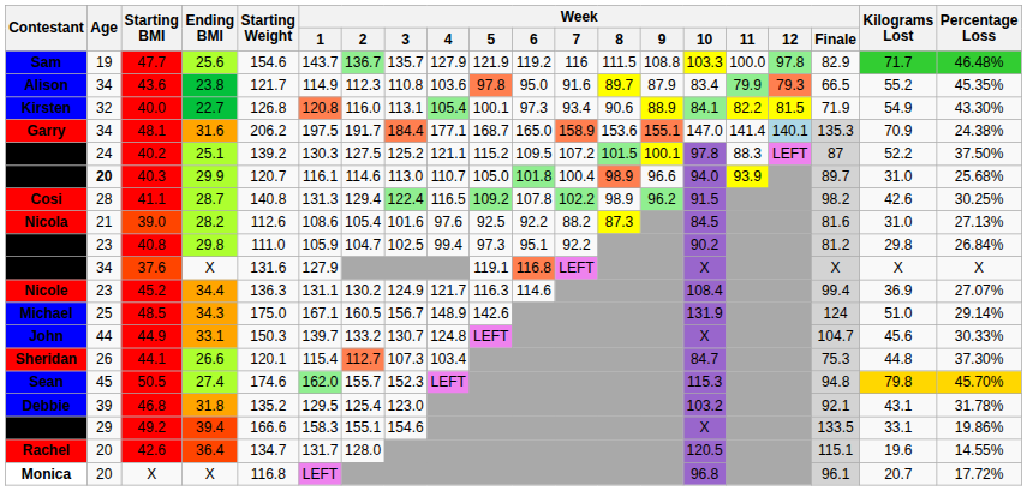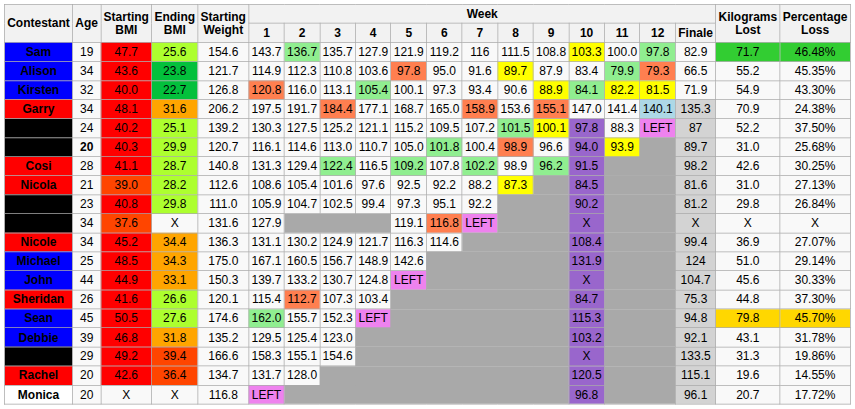 <table class="wikitable" style="text-align:center" align="center">
 <tr>
 <th rowspan=2>Contestant</th>
 <th rowspan=2>Age</th>
 <th rowspan=2>Starting<br>BMI</th>
 <th rowspan=2>Ending<br>BMI</th>
 <th rowspan=2>Starting<br>Weight</th>
 <th colspan=13>Week</th>
 <th rowspan=2>Kilograms<br> Lost</th>
 <th rowspan=2>Percentage <br> Loss</th>
 </tr>
 <tr>
 <th>1</th>
 <th>2</th>
 <th>3</th>
 <th>4</th>
 <th>5</th>
 <th>6</th>
 <th>7</th>
 <th>8</th>
 <th>9</th>
 <th>10</th>
 <th>11</th>
 <th>12</th>
 <th>Finale</th>
 </tr>
 <tr>
 <td bgcolor="blue"><span><strong>Sam</strong></span></td>
 <td>19</td>
 <td bgcolor="red">47.7</td>
 <td bgcolor="greenyellow">25.6</td>
 <td>154.6</td>
 <td>143.7</td>
 <td bgcolor="lightgreen">136.7</td>
 <td>135.7</td>
 <td>127.9</td>
 <td>121.9</td>
 <td>119.2</td>
 <td>116</td>
 <td>111.5</td>
 <td>108.8</td>
 <td bgcolor="yellow">103.3</td>
 <td>100.0</td>
 <td bgcolor="lightgreen">97.8</td>
 <td>82.9</td>
 <td bgcolor="limegreen">71.7</td>
 <td bgcolor="limegreen">46.48%</td>
 </tr>
 <tr>
 <td bgcolor=blue><span><strong>Alison</strong></span></td>
 <td>34</td>
 <td bgcolor="red">43.6</td>
 <td bgcolor="#03C03C">23.8</td>
 <td>121.7</td>
 <td>114.9</td>
 <td>112.3</td>
 <td>110.8</td>
 <td>103.6</td>
 <td bgcolor="coral">97.8</td>
 <td>95.0</td>
 <td>91.6</td>
 <td bgcolor="yellow">89.7</td>
 <td>87.9</td>
 <td>83.4</td>
 <td bgcolor="lightgreen">79.9</td>
 <td bgcolor="coral">79.3</td>
 <td>66.5</td>
 <td>55.2</td>
 <td>45.35%</td>
 </tr>
 <tr>
 <td bgcolor=blue><span><strong>Kirsten</strong></span></td>
 <td>32</td>
 <td bgcolor="red">40.0</td>
 <td bgcolor="#03C03C">22.7</td>
 <td>126.8</td>
 <td bgcolor="coral">120.8</td>
 <td>116.0</td>
 <td>113.1</td>
 <td bgcolor="lightgreen">105.4</td>
 <td>100.1</td>
 <td>97.3</td>
 <td>93.4</td>
 <td>90.6</td>
 <td bgcolor="yellow">88.9</td>
 <td bgcolor="lightgreen">84.1</td>
 <td bgcolor="yellow">82.2</td>
 <td bgcolor="yellow">81.5</td>
 <td>71.9</td>
 <td>54.9</td>
 <td>43.30%</td>
 </tr>
 <tr>
 <td bgcolor="red"><span><strong>Garry</strong></span></td>
 <td>34</td>
 <td bgcolor="red">48.1</td>
 <td bgcolor="orange">31.6</td>
 <td>206.2</td>
 <td>197.5</td>
 <td>191.7</td>
 <td bgcolor="coral">184.4</td>
 <td>177.1</td>
 <td>168.7</td>
 <td>165.0</td>
 <td bgcolor="coral">158.9</td>
 <td>153.6</td>
 <td bgcolor="coral">155.1</td>
 <td>147.0</td>
 <td>141.4</td>
 <td bgcolor="lightblue">140.1</td>
 <td bgcolor="lightgrey">135.3</td>
 <td>70.9</td>
 <td>24.38%</td>
 </tr>
 <tr>
 <td bgcolor="black"><span><strong>Bryce</strong></span></td>
 <td>24</td>
 <td bgcolor="red">40.2</td>
 <td bgcolor="greenyellow">25.1</td>
 <td>139.2</td>
 <td>130.3</td>
 <td>127.5</td>
 <td>125.2</td>
 <td>121.1</td>
 <td>115.2</td>
 <td>109.5</td>
 <td>107.2</td>
 <td bgcolor="lightgreen">101.5</td>
 <td bgcolor="yellow">100.1</td>
 <td bgcolor="#9966CC">97.8</td>
 <td>88.3</td>
 <td bgcolor="violet">LEFT</td>
 <td bgcolor="lightgrey">87</td>
 <td>52.2</td>
 <td>37.50%</td>
 </tr>
 <tr>
 <td bgcolor="black"><span><strong>Michelle</strong></span></td>
 <td><strong>20</strong></td>
 <td bgcolor="red">40.3</td>
 <td bgcolor="greenyellow">29.9</td>
 <td>120.7</td>
 <td>116.1</td>
 <td>114.6</td>
 <td>113.0</td>
 <td>110.7</td>
 <td>105.0</td>
 <td bgcolor="lightgreen">101.8</td>
 <td>100.4</td>
 <td bgcolor="coral">98.9</td>
 <td>96.6</td>
 <td bgcolor="#9966CC">94.0</td>
 <td bgcolor="yellow">93.9</td>
 <td bgcolor="darkgray"></td>
 <td bgcolor="lightgrey">89.7</td>
 <td>31.0</td>
 <td>25.68%</td>
 </tr>
 <tr>
 <td bgcolor="red"><span><strong>Cosi</strong></span></td>
 <td>28</td>
 <td bgcolor="red">41.1</td>
 <td bgcolor="greenyellow">28.7</td>
 <td>140.8</td>
 <td>131.3</td>
 <td>129.4</td>
 <td bgcolor="lightgreen">122.4</td>
 <td>116.5</td>
 <td bgcolor="lightgreen">109.2</td>
 <td>107.8</td>
 <td bgcolor="lightgreen">102.2</td>
 <td>98.9</td>
 <td bgcolor="lightgreen">96.2</td>
 <td bgcolor="#9966CC">91.5</td>
 <td colspan=2 bgcolor="darkgray" align="left"></td>
 <td bgcolor="lightgrey">98.2</td>
 <td>42.6</td>
 <td>30.25%</td>
 </tr>
 <tr>
 <td bgcolor="red"><span><strong>Nicola</strong></span></td>
 <td>21</td>
 <td bgcolor="#FF4500">39.0</td>
 <td bgcolor="greenyellow">28.2</td>
 <td>112.6</td>
 <td>108.6</td>
 <td>105.4</td>
 <td>101.6</td>
 <td>97.6</td>
 <td>92.5</td>
 <td>92.2</td>
 <td>88.2</td>
 <td bgcolor="yellow">87.3</td>
 <td colspan=1 bgcolor="darkgray" align="left"></td>
 <td bgcolor="#9966CC">84.5</td>
 <td bgcolor="darkgray" colspan="2"></td>
 <td bgcolor="lightgrey">81.6</td>
 <td>31.0</td>
 <td>27.13%</td>
 </tr>
 <tr>
 <td bgcolor="black"><span><strong>Carrianne</strong></span></td>
 <td>23</td>
 <td bgcolor="red">40.8</td>
 <td bgcolor="greenyellow">29.8</td>
 <td>111.0</td>
 <td>105.9</td>
 <td>104.7</td>
 <td>102.5</td>
 <td>99.4</td>
 <td>97.3</td>
 <td>95.1</td>
 <td>92.2</td>
 <td colspan=2 bgcolor="darkgray" align="left"></td>
 <td bgcolor="#9966CC">90.2</td>
 <td colspan="2" bgcolor="darkgray"></td>
 <td bgcolor="lightgrey">81.2</td>
 <td>29.8</td>
 <td>26.84%</td>
 </tr>
 <tr>
 <td bgcolor="black"><span><strong>JJ</strong></span></td>
 <td>34</td>
 <td bgcolor="#FF4500">37.6</td>
 <td>X</td>
 <td>131.6</td>
 <td>127.9</td>
 <td colspan=3 bgcolor=darkgray></td>
 <td>119.1</td>
 <td bgcolor="coral">116.8</td>
 <td bgcolor="violet">LEFT</td>
 <td colspan=2 bgcolor="darkgray"></td>
 <td bgcolor="#9966CC">X</td>
 <td colspan="2" bgcolor="darkgray"></td>
 <td bgcolor="lightgrey">X</td>
 <td>X</td>
 <td>X</td>
 </tr>
 <tr>
 <td bgcolor="red"><span><strong>Nicole</strong></span></td>
-<td>23</td>
+<td>34</td>
 <td bgcolor="red">45.2</td>
 <td bgcolor="orange">34.4</td>
 <td>136.3</td>
 <td>131.1</td>
 <td>130.2</td>
 <td>124.9</td>
 <td>121.7</td>
 <td>116.3</td>
 <td>114.6</td>
 <td colspan=3 bgcolor="darkgray" align="left"></td>
 <td bgcolor="#9966CC">108.4</td>
 <td colspan="2" bgcolor="darkgray"></td>
 <td bgcolor="lightgrey">99.4</td>
 <td>36.9</td>
 <td>27.07%</td>
 </tr>
 <tr>
 <td bgcolor="blue"><span><strong>Michael</strong></span></td>
 <td>25</td>
 <td bgcolor="red">48.5</td>
 <td bgcolor="orange">34.3</td>
 <td>175.0</td>
 <td>167.1</td>
 <td>160.5</td>
 <td>156.7</td>
 <td>148.9</td>
 <td>142.6</td>
 <td colspan=4 bgcolor="darkgray" align="left"></td>
 <td bgcolor="#9966CC">131.9</td>
 <td colspan="2" bgcolor="darkgray"></td>
 <td bgcolor="lightgrey">124</td>
 <td>51.0</td>
 <td>29.14%</td>
 </tr>
 <tr>
 <td bgcolor=blue><span><strong>John</strong></span></td>
 <td>44</td>
 <td bgcolor="red">44.9</td>
 <td bgcolor="orange">33.1</td>
 <td>150.3</td>
 <td>139.7</td>
 <td>133.2</td>
 <td>130.7</td>
 <td>124.8</td>
 <td bgcolor="violet">LEFT</td>
 <td colspan=4 bgcolor="darkgray" align="left"></td>
 <td bgcolor="#9966CC">X</td>
 <td bgcolor="darkgray" colspan="2"></td>
 <td bgcolor="lightgrey">104.7</td>
 <td>45.6</td>
 <td>30.33%</td>
 </tr>
 <tr>
 <td bgcolor=red><span><strong>Sheridan</strong></span></td>
 <td>26</td>
-<td bgcolor="red">44.1</td>
+<td bgcolor="red">41.6</td>
 <td bgcolor="greenyellow">26.6</td>
 <td>120.1</td>
 <td>115.4</td>
 <td bgcolor="coral">112.7</td>
 <td>107.3</td>
 <td>103.4</td>
 <td colspan=5 bgcolor="darkgray" align="left"></td>
 <td bgcolor="#9966CC">84.7</td>
 <td bgcolor="darkgray" colspan="2"></td>
 <td bgcolor="lightgrey">75.3</td>
 <td>44.8</td>
 <td>37.30%</td>
 </tr>
 <tr>
 <td bgcolor="blue"><span><strong>Sean</strong></span></td>
 <td>45</td>
 <td bgcolor="red">50.5</td>
-<td bgcolor="greenyellow">27.4</td>
+<td bgcolor="greenyellow">27.6</td>
 <td>174.6</td>
 <td bgcolor="lightgreen">162.0</td>
 <td>155.7</td>
 <td>152.3</td>
 <td bgcolor="violet">LEFT</td>
 <td colspan=5 bgcolor="darkgray" align="left"></td>
 <td bgcolor="#9966CC">115.3</td>
 <td bgcolor="darkgray" colspan="2"></td>
 <td bgcolor="lightgrey">94.8</td>
 <td bgcolor="gold">79.8</td>
 <td bgcolor="gold">45.70%</td>
 </tr>
 <tr>
 <td bgcolor=blue><span><strong>Debbie</strong></span></td>
 <td>39</td>
 <td bgcolor="red">46.8</td>
 <td bgcolor="orange">31.8</td>
 <td>135.2</td>
 <td>129.5</td>
 <td>125.4</td>
 <td>123.0</td>
 <td colspan=6 bgcolor="darkgray" align="left"></td>
 <td bgcolor="#9966CC">103.2</td>
 <td bgcolor="darkgray" colspan="2"></td>
 <td bgcolor="lightgrey">92.1</td>
 <td>43.1</td>
 <td>31.78%</td>
 </tr>
 <tr>
 <td bgcolor=black><span><strong>Steven</strong></span></td>
 <td>29</td>
 <td bgcolor="red">49.2</td>
 <td bgcolor="#FF4500">39.4</td>
 <td>166.6</td>
 <td>158.3</td>
 <td>155.1</td>
 <td>154.6</td>
 <td colspan=6 bgcolor="darkgray" align="left"></td>
 <td bgcolor="#9966CC">X</td>
 <td bgcolor="darkgray" colspan="2"></td>
 <td bgcolor="lightgrey">133.5</td>
-<td>33.1</td>
+<td>31.3</td>
 <td>19.86%</td>
 </tr>
 <tr>
 <td bgcolor="red"><span><strong>Rachel</strong></span></td>
 <td>20</td>
 <td bgcolor="red">42.6</td>
 <td bgcolor="#FF4500">36.4</td>
 <td>134.7</td>
 <td>131.7</td>
 <td>128.0</td>
 <td colspan=7 bgcolor="darkgray" align="left"></td>
 <td bgcolor="#9966CC">120.5</td>
 <td bgcolor="darkgray" colspan="2"></td>
 <td bgcolor="lightgrey">115.1</td>
 <td>19.6</td>
 <td>14.55%</td>
 </tr>
 <tr>
 <td bgcolor="white"><strong>Monica</strong></td>
 <td>20</td>
 <td>X</td>
 <td>X</td>
 <td>116.8</td>
 <td bgcolor="violet">LEFT</td>
 <td colspan=8 bgcolor="darkgray" align="left"></td>
 <td bgcolor="#9966CC">96.8</td>
 <td bgcolor="darkgray" colspan="2"></td>
 <td bgcolor="lightgrey">96.1</td>
 <td>20.7</td>
 <td>17.72%</td>
 </tr>
 </table>
